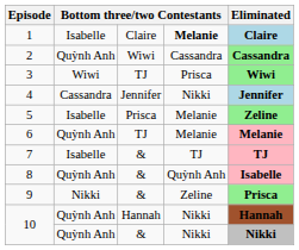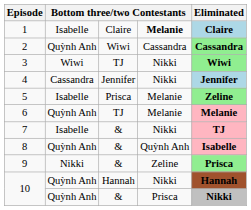 <table class="wikitable" border="2" style="text-align:center">
 <tr>
 <th>Episode</th>
 <th colspan="3">Bottom three/two Contestants</th>
 <th>Eliminated</th>
 </tr>
 <tr>
 <td>1</td>
 <td>Isabelle</td>
 <td>Claire</td>
 <td><strong>Melanie</strong></td>
 <td style="background:lightblue"><strong>Claire</strong></td>
 </tr>
 <tr>
 <td>2</td>
 <td>Quỳnh Anh</td>
 <td>Wiwi</td>
 <td>Cassandra</td>
 <td style="background:lightgreen"><strong>Cassandra</strong></td>
 </tr>
 <tr>
 <td>3</td>
 <td>Wiwi</td>
 <td>TJ</td>
-<td>Prisca</td>
+<td>Nikki</td>
 <td style="background:lightgreen"><strong>Wiwi</strong></td>
 </tr>
 <tr>
 <td>4</td>
 <td>Cassandra</td>
 <td>Jennifer</td>
 <td>Nikki</td>
 <td style="background:lightblue"><strong>Jennifer</strong></td>
 </tr>
 <tr>
 <td>5</td>
 <td>Isabelle</td>
 <td>Prisca</td>
 <td>Melanie</td>
 <td style="background:lightgreen"><strong>Zeline</strong></td>
 </tr>
 <tr>
 <td>6</td>
 <td>Quỳnh Anh</td>
 <td>TJ</td>
 <td>Melanie</td>
 <td style="background:lightpink"><strong>Melanie</strong></td>
 </tr>
 <tr>
 <td>7</td>
 <td>Isabelle</td>
 <td>&</td>
-<td>TJ</td>
+<td>Nikki</td>
 <td style="background:lightpink"><strong>TJ</strong></td>
 </tr>
 <tr>
 <td>8</td>
 <td>Quỳnh Anh</td>
 <td>&</td>
 <td>Quỳnh Anh</td>
 <td style="background:lightpink"><strong>Isabelle</strong></td>
 </tr>
 <tr>
 <td>9</td>
 <td>Nikki</td>
 <td>&</td>
 <td>Zeline</td>
 <td style="background:lightgreen"><strong>Prisca</strong></td>
 </tr>
 <tr>
 <td rowspan="2">10</td>
 <td>Quỳnh Anh</td>
 <td>Hannah</td>
 <td>Nikki</td>
 <td style="background:sienna"><strong>Hannah</strong></td>
 </tr>
 <tr>
 <td>Quỳnh Anh</td>
 <td>&</td>
-<td>Nikki</td>
+<td>Prisca</td>
 <td style="background:silver"><strong>Nikki</strong></td>
 </tr>
 </table>
